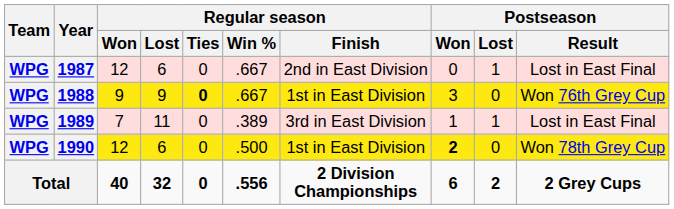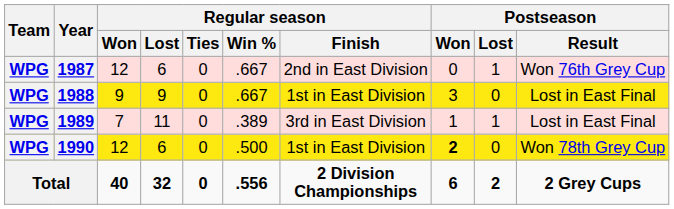 <table class="wikitable" style="font-size: 95%; text-align:center;">
 <tr>
 <th rowspan="2">Team</th>
 <th rowspan="2">Year</th>
 <th colspan="5">Regular season</th>
 <th colspan="4">Postseason</th>
 </tr>
 <tr>
 <th>Won</th>
 <th>Lost</th>
 <th>Ties</th>
 <th>Win %</th>
 <th>Finish</th>
 <th>Won</th>
 <th>Lost</th>
 <th>Result</th>
 </tr>
 <tr style="background:#fdd;">
 <th><a href='#'>WPG</a></th>
 <th><a href='#'>1987</a></th>
 <td>12</td>
 <td>6</td>
 <td>0</td>
 <td>.667</td>
 <td>2nd in East Division</td>
 <td>0</td>
 <td>1</td>
-<td>Lost in East Final</td>
+<td>Won <a href='#'>76th Grey Cup</a></td>
 </tr>
 <tr style="background:#FDE910;">
 <th><a href='#'>WPG</a></th>
 <th><a href='#'>1988</a></th>
 <td>9</td>
 <td>9</td>
-<td><strong>0</strong></td>
+<td>0</td>
 <td>.667</td>
 <td>1st in East Division</td>
 <td>3</td>
 <td>0</td>
-<td>Won <a href='#'>76th Grey Cup</a></td>
+<td>Lost in East Final</td>
 </tr>
 <tr style="background:#fdd;">
 <th><a href='#'>WPG</a></th>
 <th><a href='#'>1989</a></th>
 <td>7</td>
 <td>11</td>
 <td>0</td>
 <td>.389</td>
 <td>3rd in East Division</td>
 <td>1</td>
 <td>1</td>
 <td>Lost in East Final</td>
 </tr>
 <tr style="background:#FDE910;">
 <th><a href='#'>WPG</a></th>
 <th><a href='#'>1990</a></th>
 <td>12</td>
 <td>6</td>
 <td>0</td>
 <td>.500</td>
 <td>1st in East Division</td>
 <td><strong>2</strong></td>
 <td>0</td>
 <td>Won <a href='#'>78th Grey Cup</a></td>
 </tr>
 <tr>
 <th colspan="2"><strong>Total</strong></th>
 <td><strong>40</strong></td>
 <td><strong>32</strong></td>
 <td><strong>0</strong></td>
 <td><strong>.556</strong></td>
 <td><strong>2 Division<br>Championships</strong></td>
 <td><strong>6</strong></td>
 <td><strong>2</strong></td>
 <td><strong>2 Grey Cups</strong></td>
 </tr>
 </table>
